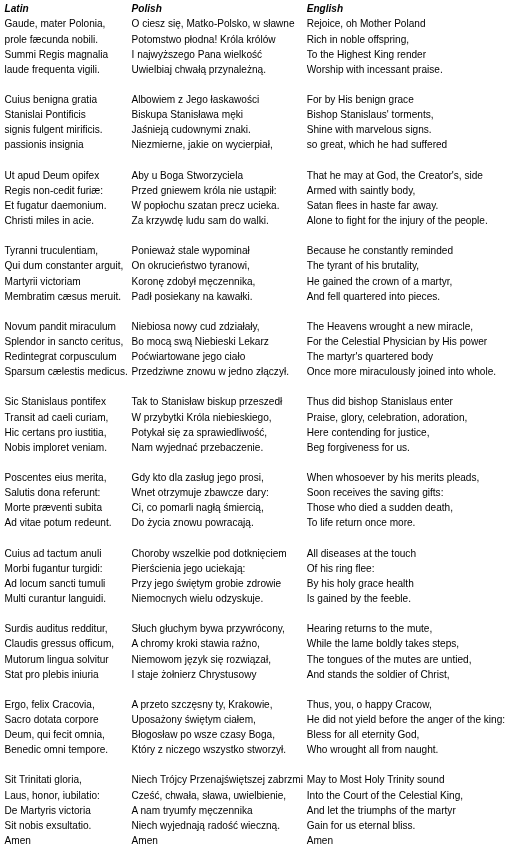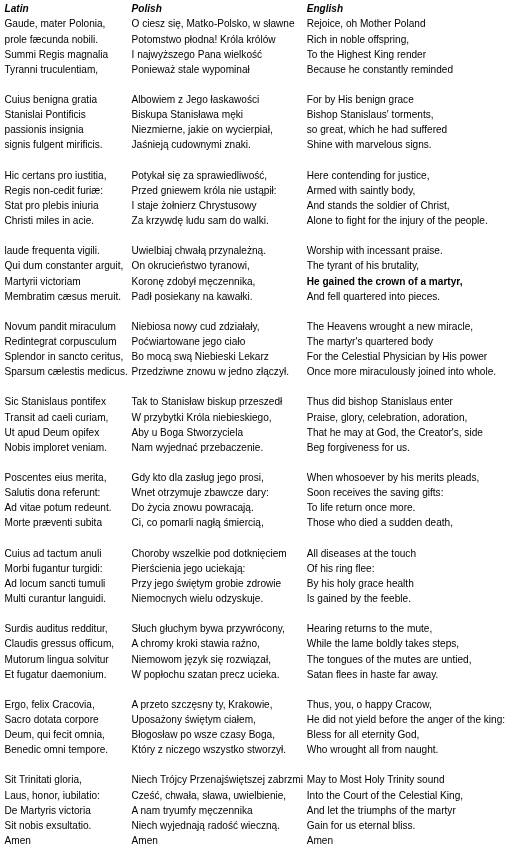 <table cellpadding=2 style="background:transparent;">
 <tr>
 <td><strong><em>Latin</em></strong></td>
 <td><strong><em>Polish</em></strong></td>
 <td><strong><em>English</em></strong></td>
 </tr>
 <tr>
 <td>Gaude, mater Polonia,</td>
 <td>O ciesz się, Matko-Polsko, w sławne</td>
 <td>Rejoice, oh Mother Poland</td>
 </tr>
 <tr>
 <td>prole fæcunda nobili.</td>
 <td>Potomstwo płodna! Króla królów</td>
 <td>Rich in noble offspring,</td>
 </tr>
 <tr>
 <td>Summi Regis magnalia</td>
 <td>I najwyższego Pana wielkość</td>
 <td>To the Highest King render</td>
 </tr>
 <tr>
-<td>laude frequenta vigili.</td>
-<td>Uwielbiaj chwałą przynależną.</td>
-<td>Worship with incessant praise.</td>
+<td>Tyranni truculentiam,</td>
+<td>Ponieważ stale wypominał</td>
+<td>Because he constantly reminded</td>
 </tr>
 <tr>
 <td></td>
 <td><br></td>
 <td></td>
 </tr>
 <tr>
 <td>Cuius benigna gratia</td>
 <td>Albowiem z Jego łaskawości</td>
 <td>For by His benign grace</td>
 </tr>
 <tr>
 <td>Stanislai Pontificis</td>
 <td>Biskupa Stanisława męki</td>
 <td>Bishop Stanislaus' torments,</td>
 </tr>
 <tr>
+<td>passionis insignia</td>
+<td>Niezmierne, jakie on wycierpiał,</td>
+<td>so great, which he had suffered</td>
+</tr>
+<tr>
 <td>signis fulgent mirificis.</td>
 <td>Jaśnieją cudownymi znaki.</td>
 <td>Shine with marvelous signs.</td>
-</tr>
-<tr>
-<td>passionis insignia</td>
-<td>Niezmierne, jakie on wycierpiał,</td>
-<td>so great, which he had suffered</td>
 </tr>
 <tr>
 <td></td>
 <td><br></td>
 <td></td>
 </tr>
 <tr>
-<td>Ut apud Deum opifex</td>
-<td>Aby u Boga Stworzyciela</td>
-<td>That he may at God, the Creator's, side</td>
+<td>Hic certans pro iustitia,</td>
+<td>Potykał się za sprawiedliwość,</td>
+<td>Here contending for justice,</td>
 </tr>
 <tr>
 <td>Regis non-cedit furiæ:</td>
 <td>Przed gniewem króla nie ustąpił:</td>
 <td>Armed with saintly body,</td>
 </tr>
 <tr>
-<td>Et fugatur daemonium.</td>
-<td>W popłochu szatan precz ucieka.</td>
-<td>Satan flees in haste far away.</td>
+<td>Stat pro plebis iniuria</td>
+<td>I staje żołnierz Chrystusowy</td>
+<td>And stands the soldier of Christ,</td>
 </tr>
 <tr>
 <td>Christi miles in acie.</td>
 <td>Za krzywdę ludu sam do walki.</td>
 <td>Alone to fight for the injury of the people.</td>
 </tr>
 <tr>
 <td></td>
 <td><br></td>
 <td></td>
 </tr>
 <tr>
-<td>Tyranni truculentiam,</td>
-<td>Ponieważ stale wypominał</td>
-<td>Because he constantly reminded</td>
+<td>laude frequenta vigili.</td>
+<td>Uwielbiaj chwałą przynależną.</td>
+<td>Worship with incessant praise.</td>
 </tr>
 <tr>
 <td>Qui dum constanter arguit,</td>
 <td>On okrucieństwo tyranowi,</td>
 <td>The tyrant of his brutality,</td>
 </tr>
 <tr>
 <td>Martyrii victoriam</td>
 <td>Koronę zdobył męczennika,</td>
-<td>He gained the crown of a martyr,</td>
+<td><strong>He gained the crown of a martyr,</strong></td>
 </tr>
 <tr>
 <td>Membratim cæsus meruit.</td>
 <td>Padł posiekany na kawałki.</td>
 <td>And fell quartered into pieces.</td>
 </tr>
 <tr>
 <td></td>
 <td><br></td>
 <td></td>
 </tr>
 <tr>
 <td>Novum pandit miraculum</td>
 <td>Niebiosa nowy cud zdziałały,</td>
 <td>The Heavens wrought a new miracle,</td>
 </tr>
 <tr>
+<td>Redintegrat corpusculum</td>
+<td>Poćwiartowane jego ciało</td>
+<td>The martyr's quartered body</td>
+</tr>
+<tr>
 <td>Splendor in sancto ceritus,</td>
 <td>Bo mocą swą Niebieski Lekarz</td>
 <td>For the Celestial Physician by His power</td>
-</tr>
-<tr>
-<td>Redintegrat corpusculum</td>
-<td>Poćwiartowane jego ciało</td>
-<td>The martyr's quartered body</td>
 </tr>
 <tr>
 <td>Sparsum cælestis medicus.</td>
 <td>Przedziwne znowu w jedno złączył.</td>
 <td>Once more miraculously joined into whole.</td>
 </tr>
 <tr>
 <td></td>
 <td><br></td>
 <td></td>
 </tr>
 <tr>
 <td>Sic Stanislaus pontifex</td>
 <td>Tak to Stanisław biskup przeszedł</td>
 <td>Thus did bishop Stanislaus enter</td>
 </tr>
 <tr>
 <td>Transit ad caeli curiam,</td>
 <td>W przybytki Króla niebieskiego,</td>
 <td>Praise, glory, celebration, adoration,</td>
 </tr>
 <tr>
-<td>Hic certans pro iustitia,</td>
-<td>Potykał się za sprawiedliwość,</td>
-<td>Here contending for justice,</td>
+<td>Ut apud Deum opifex</td>
+<td>Aby u Boga Stworzyciela</td>
+<td>That he may at God, the Creator's, side</td>
 </tr>
 <tr>
 <td>Nobis imploret veniam.</td>
 <td>Nam wyjednać przebaczenie.</td>
 <td>Beg forgiveness for us.</td>
 </tr>
 <tr>
 <td></td>
 <td><br></td>
 <td></td>
 </tr>
 <tr>
 <td>Poscentes eius merita,</td>
 <td>Gdy kto dla zasług jego prosi,</td>
 <td>When whosoever by his merits pleads,</td>
 </tr>
 <tr>
 <td>Salutis dona referunt:</td>
 <td>Wnet otrzymuje zbawcze dary:</td>
 <td>Soon receives the saving gifts:</td>
 </tr>
 <tr>
+<td>Ad vitae potum redeunt.</td>
+<td>Do życia znowu powracają.</td>
+<td>To life return once more.</td>
+</tr>
+<tr>
 <td>Morte præventi subita</td>
 <td>Ci, co pomarli nagłą śmiercią,</td>
 <td>Those who died a sudden death,</td>
-</tr>
-<tr>
-<td>Ad vitae potum redeunt.</td>
-<td>Do życia znowu powracają.</td>
-<td>To life return once more.</td>
 </tr>
 <tr>
 <td></td>
 <td><br></td>
 <td></td>
 </tr>
 <tr>
 <td>Cuius ad tactum anuli</td>
 <td>Choroby wszelkie pod dotknięciem</td>
 <td>All diseases at the touch</td>
 </tr>
 <tr>
 <td>Morbi fugantur turgidi:</td>
 <td>Pierścienia jego uciekają:</td>
 <td>Of his ring flee:</td>
 </tr>
 <tr>
 <td>Ad locum sancti tumuli</td>
 <td>Przy jego świętym grobie zdrowie</td>
 <td>By his holy grace health</td>
 </tr>
 <tr>
 <td>Multi curantur languidi.</td>
 <td>Niemocnych wielu odzyskuje.</td>
 <td>Is gained by the feeble.</td>
 </tr>
 <tr>
 <td></td>
 <td><br></td>
 <td></td>
 </tr>
 <tr>
 <td>Surdis auditus redditur,</td>
 <td>Słuch głuchym bywa przywrócony,</td>
 <td>Hearing returns to the mute,</td>
 </tr>
 <tr>
 <td>Claudis gressus officum,</td>
 <td>A chromy kroki stawia raźno,</td>
 <td>While the lame boldly takes steps,</td>
 </tr>
 <tr>
 <td>Mutorum lingua solvitur</td>
 <td>Niemowom język się rozwiązał,</td>
 <td>The tongues of the mutes are untied,</td>
 </tr>
 <tr>
-<td>Stat pro plebis iniuria</td>
-<td>I staje żołnierz Chrystusowy</td>
-<td>And stands the soldier of Christ,</td>
+<td>Et fugatur daemonium.</td>
+<td>W popłochu szatan precz ucieka.</td>
+<td>Satan flees in haste far away.</td>
 </tr>
 <tr>
 <td></td>
 <td><br></td>
 <td></td>
 </tr>
 <tr>
 <td>Ergo, felix Cracovia,</td>
 <td>A przeto szczęsny ty, Krakowie,</td>
 <td>Thus, you, o happy Cracow,</td>
 </tr>
 <tr>
 <td>Sacro dotata corpore</td>
 <td>Uposażony świętym ciałem,</td>
 <td>He did not yield before the anger of the king:</td>
 </tr>
 <tr>
 <td>Deum, qui fecit omnia,</td>
 <td>Błogosław po wsze czasy Boga,</td>
 <td>Bless for all eternity God,</td>
 </tr>
 <tr>
 <td>Benedic omni tempore.</td>
 <td>Który z niczego wszystko stworzył.</td>
 <td>Who wrought all from naught.</td>
 </tr>
 <tr>
 <td></td>
 <td><br></td>
 <td></td>
 </tr>
 <tr>
 <td>Sit Trinitati gloria,</td>
 <td>Niech Trójcy Przenajświętszej zabrzmi</td>
 <td>May to Most Holy Trinity sound</td>
 </tr>
 <tr>
 <td>Laus, honor, iubilatio:</td>
 <td>Cześć, chwała, sława, uwielbienie,</td>
 <td>Into the Court of the Celestial King,</td>
 </tr>
 <tr>
 <td>De Martyris victoria</td>
 <td>A nam tryumfy męczennika</td>
 <td>And let the triumphs of the martyr</td>
 </tr>
 <tr>
 <td>Sit nobis exsultatio.</td>
 <td>Niech wyjednają radość wieczną.</td>
 <td>Gain for us eternal bliss.</td>
 </tr>
 <tr>
 <td>Amen</td>
 <td>Amen</td>
 <td>Amen</td>
 </tr>
 </table>
